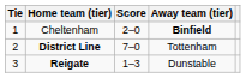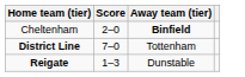 <table class="wikitable" style="text-align:center; font-size:85%">
 <tr>
-<th>Tie</th>
 <th>Home team (tier)</th>
 <th>Score</th>
 <th>Away team (tier)</th>
 <th></th>
 </tr>
 <tr>
-<td align="center">1</td>
 <td>Cheltenham</td>
 <td align="center">2–0</td>
 <td><strong>Binfield</strong></td>
 <td></td>
 </tr>
 <tr>
-<td align="center">2</td>
 <td><strong>District Line</strong></td>
 <td align="center">7–0</td>
 <td>Tottenham</td>
 <td></td>
 </tr>
 <tr>
-<td align="center">3</td>
 <td><strong>Reigate</strong></td>
 <td align="center">1–3</td>
 <td>Dunstable</td>
 <td></td>
 </tr>
 </table>
